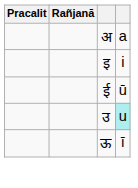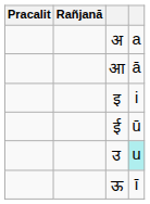 <table class="wikitable" style="text-align: center; font-size: 16px; float: left; margin-right: 1em;">
 <tr style="font-size: 12px">
 <th>Pracalit</th>
 <th>Rañjanā</th>
 <th></th>
 <th></th>
 </tr>
 <tr>
 <td></td>
 <td></td>
 <td>अ</td>
 <td>a</td>
+</tr>
+<tr>
+<td></td>
+<td></td>
+<td>आ</td>
+<td>ā</td>
 </tr>
 <tr>
 <td></td>
 <td></td>
 <td>इ</td>
 <td>i</td>
 </tr>
 <tr>
 <td></td>
 <td></td>
 <td>ई</td>
 <td>ū</td>
 </tr>
 <tr>
 <td></td>
 <td></td>
 <td>उ</td>
 <td style="background: paleturquoise;">u</td>
 </tr>
 <tr>
 <td></td>
 <td></td>
 <td>ऊ</td>
 <td>ī</td>
 </tr>
 </table>
